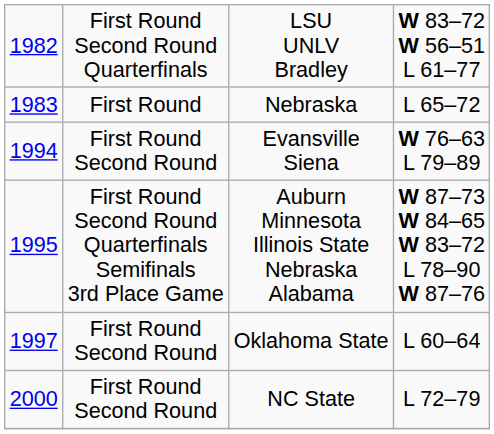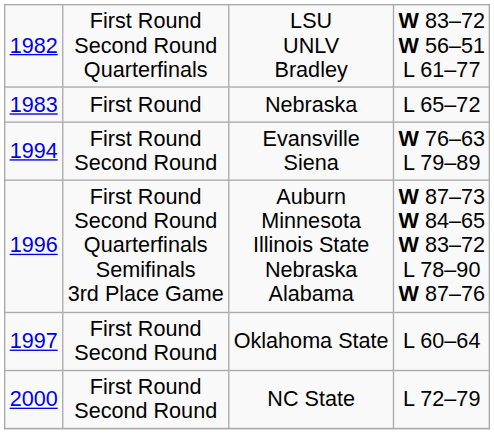 <table class="wikitable">
 <tr align="center">
 <td><a href='#'>1982</a></td>
 <td>First Round<br>Second Round<br>Quarterfinals</td>
 <td>LSU<br>UNLV<br>Bradley</td>
 <td><strong>W</strong> 83–72<br><strong>W</strong> 56–51<br>L 61–77</td>
 </tr>
 <tr align="center">
 <td><a href='#'>1983</a></td>
 <td>First Round</td>
 <td>Nebraska</td>
 <td>L 65–72</td>
 </tr>
 <tr align="center">
 <td><a href='#'>1994</a></td>
 <td>First Round<br>Second Round</td>
 <td>Evansville<br>Siena</td>
 <td><strong>W</strong> 76–63<br>L 79–89</td>
 </tr>
 <tr align="center">
-<td><a href='#'>1995</a></td>
+<td><a href='#'>1996</a></td>
 <td>First Round<br>Second Round<br>Quarterfinals<br>Semifinals<br>3rd Place Game</td>
 <td>Auburn<br>Minnesota<br>Illinois State<br>Nebraska<br>Alabama</td>
 <td><strong>W</strong> 87–73<br><strong>W</strong> 84–65<br><strong>W</strong> 83–72<br>L 78–90<br><strong>W</strong> 87–76</td>
 </tr>
 <tr align="center">
 <td><a href='#'>1997</a></td>
 <td>First Round<br>Second Round</td>
 <td>Oklahoma State</td>
 <td>L 60–64</td>
 </tr>
 <tr align="center">
 <td><a href='#'>2000</a></td>
 <td>First Round<br>Second Round</td>
 <td>NC State</td>
 <td>L 72–79</td>
 </tr>
 <tr>
 </tr>
 </table>
